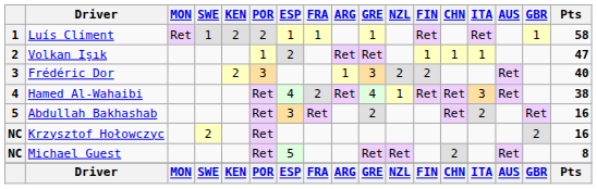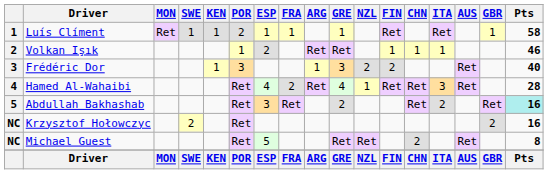 <table class="wikitable" style="font-size: 85%; text-align: center;">
 <tr valign="top">
 <th valign="middle"></th>
 <th valign="middle">Driver</th>
 <th><a href='#'>MON</a><br></th>
 <th><a href='#'>SWE</a><br></th>
 <th><a href='#'>KEN</a><br></th>
 <th><a href='#'>POR</a><br></th>
 <th><a href='#'>ESP</a><br></th>
 <th><a href='#'>FRA</a><br></th>
 <th><a href='#'>ARG</a><br></th>
 <th><a href='#'>GRE</a><br></th>
 <th><a href='#'>NZL</a><br></th>
 <th><a href='#'>FIN</a><br></th>
 <th><a href='#'>CHN</a><br></th>
 <th><a href='#'>ITA</a><br></th>
 <th><a href='#'>AUS</a><br></th>
 <th><a href='#'>GBR</a><br></th>
 <th valign="middle"> Pts </th>
 </tr>
 <tr>
 <th>1</th>
 <td align=left> <a href='#'>Luís Clíment</a></td>
 <td style="background:#efcfff;">Ret</td>
 <td style="background:#dfdfdf;">1</td>
-<td style="background:#dfdfdf;">2</td>
+<td style="background:#dfdfdf;">1</td>
 <td style="background:#dfdfdf;">2</td>
 <td style="background:#ffffbf;">1</td>
 <td style="background:#ffffbf;">1</td>
 <td></td>
 <td style="background:#ffffbf;">1</td>
 <td></td>
 <td style="background:#efcfff;">Ret</td>
 <td></td>
 <td style="background:#efcfff;">Ret</td>
 <td></td>
 <td style="background:#ffffbf;">1</td>
 <td align="right"><strong>58</strong></td>
 </tr>
 <tr>
 <th>2</th>
 <td align=left> <a href='#'>Volkan Işık</a></td>
 <td></td>
 <td></td>
 <td></td>
 <td style="background:#ffffbf;">1</td>
 <td style="background:#dfdfdf;">2</td>
 <td></td>
 <td style="background:#efcfff;">Ret</td>
 <td style="background:#efcfff;">Ret</td>
 <td></td>
 <td style="background:#ffffbf;">1</td>
 <td style="background:#ffffbf;">1</td>
 <td style="background:#ffffbf;">1</td>
 <td></td>
 <td></td>
-<td align="right"><strong>47</strong></td>
+<td align="right"><strong>46</strong></td>
 </tr>
 <tr>
 <th>3</th>
 <td align=left> <a href='#'>Frédéric Dor</a></td>
 <td></td>
 <td></td>
-<td style="background:#ffffbf;">2</td>
+<td style="background:#ffffbf;">1</td>
 <td style="background:#ffdf9f;">3</td>
 <td></td>
 <td></td>
 <td style="background:#ffffbf;">1</td>
 <td style="background:#ffdf9f;">3</td>
 <td style="background:#dfdfdf;">2</td>
 <td style="background:#dfdfdf;">2</td>
 <td></td>
 <td></td>
 <td style="background:#efcfff;">Ret</td>
 <td></td>
 <td align="right"><strong>40</strong></td>
 </tr>
 <tr>
 <th>4</th>
 <td align=left> <a href='#'>Hamed Al-Wahaibi</a></td>
 <td></td>
 <td></td>
 <td></td>
 <td style="background:#efcfff;">Ret</td>
 <td style="background:#dfffdf;">4</td>
 <td style="background:#dfdfdf;">2</td>
 <td style="background:#efcfff;">Ret</td>
 <td style="background:#dfffdf;">4</td>
 <td style="background:#ffffbf;">1</td>
 <td style="background:#efcfff;">Ret</td>
 <td style="background:#efcfff;">Ret</td>
 <td style="background:#ffdf9f;">3</td>
 <td style="background:#efcfff;">Ret</td>
 <td></td>
-<td align="right"><strong>38</strong></td>
+<td align="right"><strong>28</strong></td>
 </tr>
 <tr>
 <th>5</th>
 <td align=left> <a href='#'>Abdullah Bakhashab</a></td>
 <td></td>
 <td></td>
 <td></td>
 <td style="background:#efcfff;">Ret</td>
 <td style="background:#ffdf9f;">3</td>
 <td style="background:#efcfff;">Ret</td>
 <td></td>
 <td style="background:#dfdfdf;">2</td>
 <td></td>
 <td></td>
 <td style="background:#efcfff;">Ret</td>
 <td style="background:#dfdfdf;">2</td>
 <td></td>
 <td style="background:#efcfff;">Ret</td>
-<td align="right"><strong>16</strong></td>
+<td align="right" style="background: paleturquoise;"><strong>16</strong></td>
 </tr>
 <tr>
 <th>NC</th>
 <td align=left nowrap> <a href='#'>Krzysztof Hołowczyc</a></td>
 <td></td>
 <td style="background:#ffffbf;">2</td>
 <td></td>
 <td style="background:#efcfff;">Ret</td>
 <td></td>
 <td></td>
 <td></td>
 <td></td>
 <td></td>
 <td></td>
 <td></td>
 <td></td>
 <td></td>
 <td style="background:#dfdfdf;">2</td>
 <td align="right"><strong>16</strong></td>
 </tr>
 <tr>
 <th>NC</th>
 <td align=left> <a href='#'>Michael Guest</a></td>
 <td></td>
 <td></td>
 <td></td>
 <td style="background:#efcfff;">Ret</td>
 <td style="background:#dfffdf;">5</td>
 <td></td>
 <td></td>
 <td style="background:#efcfff;">Ret</td>
 <td style="background:#efcfff;">Ret</td>
 <td></td>
 <td style="background:#dfdfdf;">2</td>
 <td></td>
 <td style="background:#efcfff;">Ret</td>
 <td></td>
 <td align="right"><strong>8</strong></td>
 </tr>
 <tr>
 </tr>
 <tr valign="top">
 <th valign="middle"></th>
 <th valign="middle">Driver</th>
 <th><a href='#'>MON</a><br></th>
 <th><a href='#'>SWE</a><br></th>
 <th><a href='#'>KEN</a><br></th>
 <th><a href='#'>POR</a><br></th>
 <th><a href='#'>ESP</a><br></th>
 <th><a href='#'>FRA</a><br></th>
 <th><a href='#'>ARG</a><br></th>
 <th><a href='#'>GRE</a><br></th>
 <th><a href='#'>NZL</a><br></th>
 <th><a href='#'>FIN</a><br></th>
 <th><a href='#'>CHN</a><br></th>
 <th><a href='#'>ITA</a><br></th>
 <th><a href='#'>AUS</a><br></th>
 <th><a href='#'>GBR</a><br></th>
 <th valign="middle"> Pts </th>
 </tr>
 </table>
